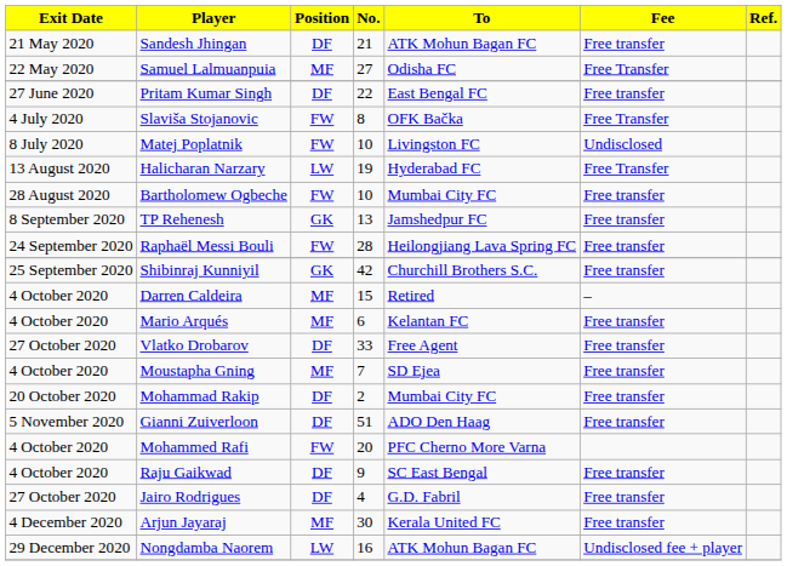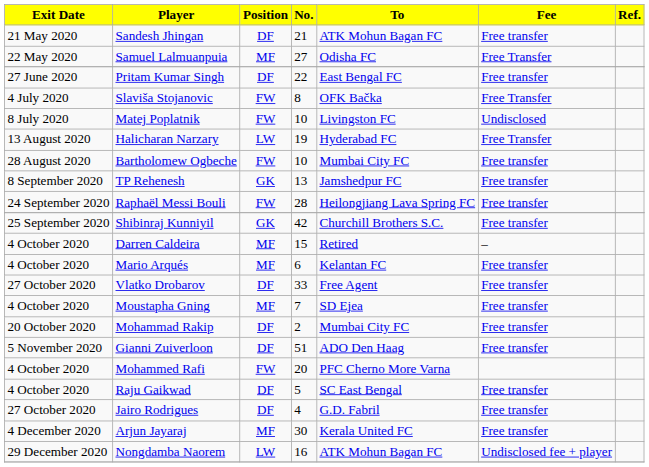 <table class="wikitable sortable">
 <tr>
 <th style="background:#FFFF00; color:Black;"><strong>Exit Date</strong></th>
 <th style="background:#FFFF00; color:Black;"><strong>Player</strong></th>
 <th style="background:#FFFF00; color:Black;"><strong>Position</strong></th>
 <th style="background:#FFFF00; color:Black;"><strong>No.</strong></th>
 <th style="background:#FFFF00; color:Black;"><strong>To</strong></th>
 <th style="background:#FFFF00; color:Black;"><strong>Fee</strong></th>
 <th style="background:#FFFF00; color:Black;"><strong>Ref.</strong></th>
 </tr>
 <tr>
 <td>21 May 2020</td>
 <td> <a href='#'>Sandesh Jhingan</a></td>
 <td style="text-align:center;"><a href='#'>DF</a></td>
 <td>21</td>
 <td> <a href='#'>ATK Mohun Bagan FC</a></td>
 <td><a href='#'>Free transfer</a></td>
 <td></td>
 </tr>
 <tr>
 <td>22 May 2020</td>
 <td> <a href='#'>Samuel Lalmuanpuia</a></td>
 <td style="text-align:center;"><a href='#'>MF</a></td>
 <td>27</td>
 <td> <a href='#'>Odisha FC</a></td>
 <td><a href='#'>Free Transfer</a></td>
 <td></td>
 </tr>
 <tr>
 </tr>
 <tr>
 <td>27 June 2020</td>
 <td> <a href='#'>Pritam Kumar Singh</a></td>
 <td style="text-align:center;"><a href='#'>DF</a></td>
 <td>22</td>
 <td> <a href='#'>East Bengal FC</a></td>
 <td><a href='#'>Free transfer</a></td>
 <td></td>
 </tr>
 <tr>
 <td>4 July 2020</td>
 <td style="text-align:left;"> <a href='#'>Slaviša Stojanovic</a></td>
 <td style="text-align:center;"><a href='#'>FW</a></td>
 <td>8</td>
 <td style="text-align:left;"> <a href='#'>OFK Bačka</a></td>
 <td><a href='#'>Free Transfer</a></td>
 <td></td>
 </tr>
 <tr>
 <td>8 July 2020</td>
 <td> <a href='#'>Matej Poplatnik</a></td>
 <td style="text-align:center;"><a href='#'>FW</a></td>
 <td>10</td>
 <td><a href='#'>Livingston FC</a></td>
 <td><a href='#'>Undisclosed</a></td>
 <td></td>
 </tr>
 <tr>
 <td>13 August 2020</td>
 <td> <a href='#'>Halicharan Narzary</a></td>
 <td style="text-align:center;"><a href='#'>LW</a></td>
 <td>19</td>
 <td> <a href='#'>Hyderabad FC</a></td>
 <td><a href='#'>Free Transfer</a></td>
 <td></td>
 </tr>
 <tr>
 <td>28 August 2020</td>
 <td> <a href='#'>Bartholomew Ogbeche</a></td>
 <td style="text-align:center;"><a href='#'>FW</a></td>
 <td>10</td>
 <td> <a href='#'>Mumbai City FC</a></td>
 <td><a href='#'>Free transfer</a></td>
 <td></td>
 </tr>
 <tr>
 <td>8 September 2020</td>
 <td> <a href='#'>TP Rehenesh</a></td>
 <td style="text-align:center;"><a href='#'>GK</a></td>
 <td>13</td>
 <td> <a href='#'>Jamshedpur FC</a></td>
 <td><a href='#'>Free transfer</a></td>
 <td></td>
 </tr>
 <tr>
 <td>24 September 2020</td>
 <td> <a href='#'>Raphaël Messi Bouli</a></td>
 <td style="text-align:center;"><a href='#'>FW</a></td>
 <td>28</td>
 <td> <a href='#'>Heilongjiang Lava Spring FC</a></td>
 <td><a href='#'>Free transfer</a></td>
 <td></td>
 </tr>
 <tr>
 </tr>
 <tr>
 <td>25 September 2020</td>
 <td> <a href='#'>Shibinraj Kunniyil</a></td>
 <td style="text-align:center;"><a href='#'>GK</a></td>
 <td>42</td>
 <td> <a href='#'>Churchill Brothers S.C.</a></td>
 <td><a href='#'>Free transfer</a></td>
 <td></td>
 </tr>
 <tr>
 <td>4 October 2020</td>
 <td> <a href='#'>Darren Caldeira</a></td>
 <td style="text-align:center"><a href='#'>MF</a></td>
 <td>15</td>
 <td><a href='#'>Retired</a></td>
 <td>–</td>
 <td></td>
 </tr>
 <tr>
 <td>4 October 2020</td>
 <td> <a href='#'>Mario Arqués</a></td>
 <td style="text-align:center"><a href='#'>MF</a></td>
 <td>6</td>
 <td> <a href='#'>Kelantan FC</a></td>
 <td><a href='#'>Free transfer</a></td>
 <td></td>
 </tr>
 <tr>
 <td>27 October 2020</td>
 <td> <a href='#'>Vlatko Drobarov</a></td>
 <td style="text-align:center"><a href='#'>DF</a></td>
 <td>33</td>
 <td><a href='#'>Free Agent</a></td>
 <td><a href='#'>Free transfer</a></td>
 <td></td>
 </tr>
 <tr>
 <td>4 October 2020</td>
 <td> <a href='#'>Moustapha Gning</a></td>
 <td style="text-align:center"><a href='#'>MF</a></td>
 <td>7</td>
 <td> <a href='#'>SD Ejea</a></td>
 <td><a href='#'>Free transfer</a></td>
 <td></td>
 </tr>
 <tr>
 <td>20 October 2020</td>
 <td> <a href='#'>Mohammad Rakip</a></td>
 <td style="text-align:center"><a href='#'>DF</a></td>
 <td>2</td>
 <td> <a href='#'>Mumbai City FC</a></td>
 <td><a href='#'>Free transfer</a></td>
 <td></td>
 </tr>
 <tr>
 <td>5 November 2020</td>
 <td> <a href='#'>Gianni Zuiverloon</a></td>
 <td style="text-align:center"><a href='#'>DF</a></td>
 <td>51</td>
 <td> <a href='#'>ADO Den Haag</a></td>
 <td><a href='#'>Free transfer</a></td>
 <td></td>
 </tr>
 <tr>
 <td>4 October 2020</td>
 <td> <a href='#'>Mohammed Rafi</a></td>
 <td style="text-align:center"><a href='#'>FW</a></td>
 <td>20</td>
 <td> <a href='#'>PFC Cherno More Varna</a></td>
 <td></td>
 <td></td>
 </tr>
 <tr>
 <td>4 October 2020</td>
 <td> <a href='#'>Raju Gaikwad</a></td>
 <td style="text-align:center"><a href='#'>DF</a></td>
-<td>9</td>
+<td>5</td>
 <td> <a href='#'>SC East Bengal</a></td>
 <td><a href='#'>Free transfer</a></td>
 <td></td>
 </tr>
 <tr>
 <td>27 October 2020</td>
 <td> <a href='#'>Jairo Rodrigues</a></td>
 <td style="text-align:center"><a href='#'>DF</a></td>
 <td>4</td>
 <td> <a href='#'>G.D. Fabril</a></td>
 <td><a href='#'>Free transfer</a></td>
 <td></td>
 </tr>
 <tr>
 <td>4 December 2020</td>
 <td> <a href='#'>Arjun Jayaraj</a></td>
 <td style="text-align:center"><a href='#'>MF</a></td>
 <td>30</td>
 <td> <a href='#'>Kerala United FC</a></td>
 <td><a href='#'>Free transfer</a></td>
 <td></td>
 </tr>
 <tr>
 <td>29 December 2020</td>
 <td><a href='#'>Nongdamba Naorem</a></td>
 <td style="text-align:center"><a href='#'>LW</a></td>
 <td>16</td>
 <td><a href='#'>ATK Mohun Bagan FC</a></td>
 <td><a href='#'>Undisclosed fee + player</a></td>
 <td></td>
 </tr>
 <tr>
 </tr>
 </table>
